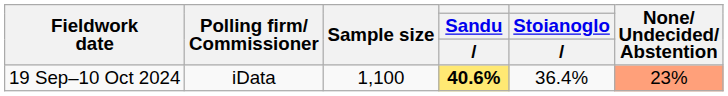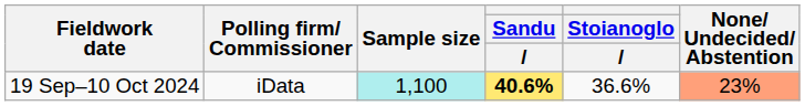 <table class="wikitable" style="text-align:center;font-size:95%;line-height:14px;">
 <tr>
 <th rowspan="3">Fieldwork<br>date</th>
 <th rowspan="3">Polling firm/<br>Commissioner</th>
 <th rowspan="3">Sample size</th>
 <th></th>
 <th></th>
 <th rowspan="3">None/<br>Undecided/<br>Abstention</th>
 </tr>
 <tr>
 <th style="width:50px;"><a href='#'>Sandu</a></th>
 <th style="width:50px;"><a href='#'>Stoianoglo</a></th>
 </tr>
 <tr>
 <th><a href='#'></a>/<a href='#'></a></th>
 <th><a href='#'></a>/<a href='#'></a></th>
 </tr>
 <tr>
 <td>19 Sep–10 Oct 2024</td>
 <td>iData</td>
-<td>1,100</td>
+<td style="background: paleturquoise;">1,100</td>
 <td style="background:#ffe973"><strong>40.6%</strong></td>
-<td>36.4%</td>
+<td>36.6%</td>
 <td style="background: lightsalmon;">23%</td>
 </tr>
 </table>
